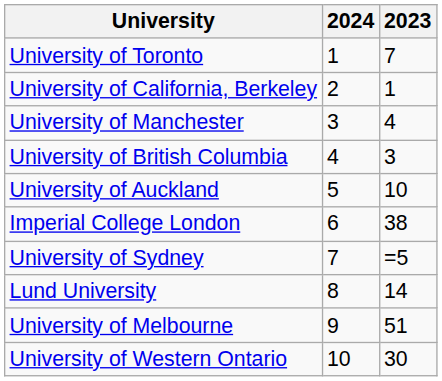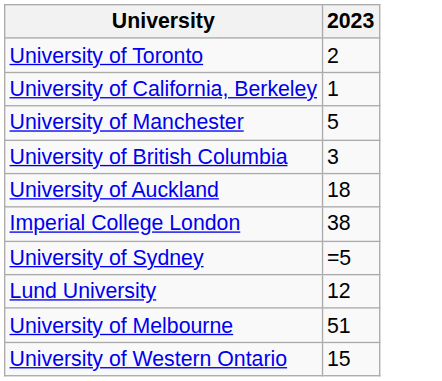 <table class="wikitable sortable">
 <tr>
 <th>University</th>
-<th>2024</th>
 <th>2023</th>
 </tr>
 <tr>
 <td> <a href='#'>University of Toronto</a></td>
-<td>1</td>
-<td>7</td>
+<td>2</td>
 </tr>
 <tr>
 <td> <a href='#'>University of California, Berkeley</a></td>
-<td>2</td>
 <td>1</td>
 </tr>
 <tr>
 <td> <a href='#'>University of Manchester</a></td>
-<td>3</td>
-<td>4</td>
+<td>5</td>
 </tr>
 <tr>
 <td> <a href='#'>University of British Columbia</a></td>
-<td>4</td>
 <td>3</td>
 </tr>
 <tr>
 <td> <a href='#'>University of Auckland</a></td>
-<td>5</td>
-<td>10</td>
+<td>18</td>
 </tr>
 <tr>
 <td> <a href='#'>Imperial College London</a></td>
-<td>6</td>
 <td>38</td>
 </tr>
 <tr>
 <td> <a href='#'>University of Sydney</a></td>
-<td>7</td>
 <td>=5</td>
 </tr>
 <tr>
 <td> <a href='#'>Lund University</a></td>
-<td>8</td>
-<td>14</td>
+<td>12</td>
 </tr>
 <tr>
 <td> <a href='#'>University of Melbourne</a></td>
-<td>9</td>
 <td>51</td>
 </tr>
 <tr>
 <td> <a href='#'>University of Western Ontario</a></td>
-<td>10</td>
-<td>30</td>
+<td>15</td>
 </tr>
 </table>
